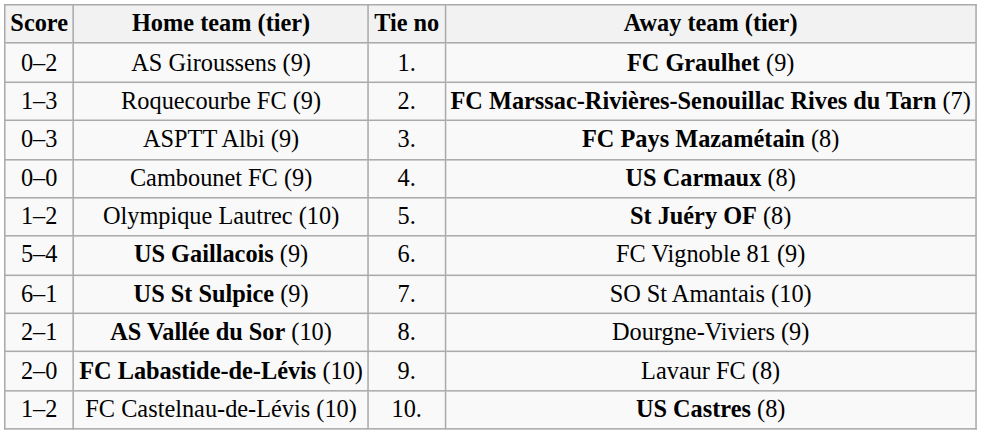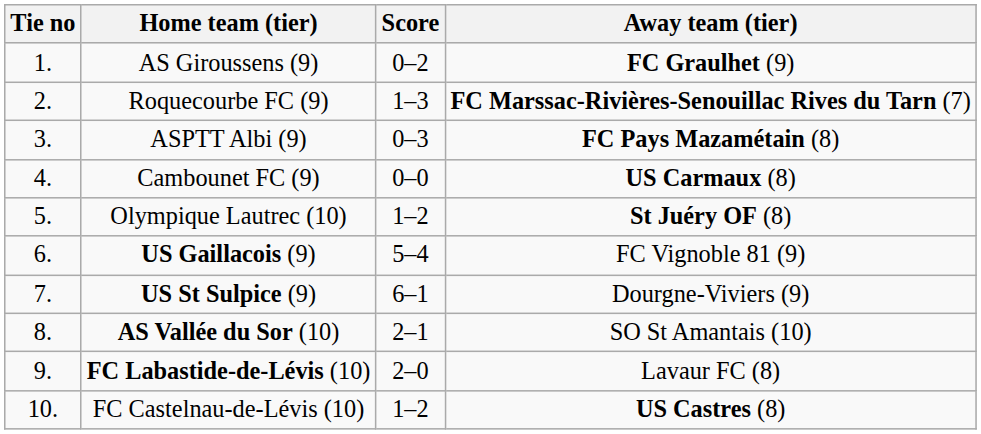 <table class="wikitable" style="text-align: center">
 <tr>
+<th>Tie no</th>
+<th>Home team (tier)</th>
 <th>Score</th>
-<th>Home team (tier)</th>
-<th>Tie no</th>
 <th>Away team (tier)</th>
 </tr>
 <tr>
+<td>1.</td>
+<td>AS Giroussens (9)</td>
 <td>0–2</td>
-<td>AS Giroussens (9)</td>
-<td>1.</td>
 <td><strong>FC Graulhet</strong> (9)</td>
 </tr>
 <tr>
+<td>2.</td>
+<td>Roquecourbe FC (9)</td>
 <td>1–3</td>
-<td>Roquecourbe FC (9)</td>
-<td>2.</td>
 <td><strong>FC Marssac-Rivières-Senouillac Rives du Tarn</strong> (7)</td>
 </tr>
 <tr>
+<td>3.</td>
+<td>ASPTT Albi (9)</td>
 <td>0–3</td>
-<td>ASPTT Albi (9)</td>
-<td>3.</td>
 <td><strong>FC Pays Mazamétain</strong> (8)</td>
 </tr>
 <tr>
+<td>4.</td>
+<td>Cambounet FC (9)</td>
 <td>0–0 </td>
-<td>Cambounet FC (9)</td>
-<td>4.</td>
 <td><strong>US Carmaux</strong> (8)</td>
 </tr>
 <tr>
+<td>5.</td>
+<td>Olympique Lautrec (10)</td>
 <td>1–2</td>
-<td>Olympique Lautrec (10)</td>
-<td>5.</td>
 <td><strong>St Juéry OF</strong> (8)</td>
 </tr>
 <tr>
+<td>6.</td>
+<td><strong>US Gaillacois</strong> (9)</td>
 <td>5–4 </td>
-<td><strong>US Gaillacois</strong> (9)</td>
-<td>6.</td>
 <td>FC Vignoble 81 (9)</td>
 </tr>
 <tr>
+<td>7.</td>
+<td><strong>US St Sulpice</strong> (9)</td>
 <td>6–1</td>
-<td><strong>US St Sulpice</strong> (9)</td>
-<td>7.</td>
+<td>Dourgne-Viviers (9)</td>
+</tr>
+<tr>
+<td>8.</td>
+<td><strong>AS Vallée du Sor</strong> (10)</td>
+<td>2–1</td>
 <td>SO St Amantais (10)</td>
 </tr>
 <tr>
-<td>2–1</td>
-<td><strong>AS Vallée du Sor</strong> (10)</td>
-<td>8.</td>
-<td>Dourgne-Viviers (9)</td>
-</tr>
-<tr>
+<td>9.</td>
+<td><strong>FC Labastide-de-Lévis</strong> (10)</td>
 <td>2–0</td>
-<td><strong>FC Labastide-de-Lévis</strong> (10)</td>
-<td>9.</td>
 <td>Lavaur FC (8)</td>
 </tr>
 <tr>
+<td>10.</td>
+<td>FC Castelnau-de-Lévis (10)</td>
 <td>1–2</td>
-<td>FC Castelnau-de-Lévis (10)</td>
-<td>10.</td>
 <td><strong>US Castres</strong> (8)</td>
 </tr>
 </table>
